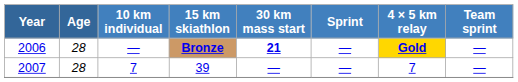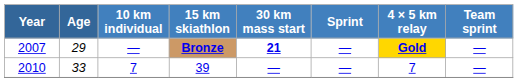 <table class="wikitable" style="font-size:95%; text-align:center; border:grey solid 1px; border-collapse:collapse; background:#ffffff;">
 <tr>
 <th style="background-color:#369; color:white; width:60px;"> Year </th>
 <th style="background-color:#369; color:white; width:40px;"> Age </th>
 <th style="background-color:#4180be; color:white; width:75px;"> 10 km <br> individual </th>
 <th style="background-color:#4180be; color:white; width:75px;"> 15 km <br> skiathlon </th>
 <th style="background-color:#4180be; color:white; width:75px;"> 30 km <br> mass start </th>
 <th style="background-color:#4180be; color:white; width:75px;"> Sprint </th>
 <th style="background-color:#4180be; color:white; width:75px;"> 4 × 5 km <br> relay </th>
 <th style="background-color:#4180be; color:white; width:75px;"> Team <br> sprint </th>
 </tr>
 <tr>
-<td><a href='#'>2006</a></td>
-<td><em>28</em></td>
+<td><a href='#'>2007</a></td>
+<td><em>29</em></td>
 <td><a href='#'>—</a></td>
 <td bgcolor=cc9966><a href='#'><strong>Bronze</strong></a></td>
 <td><strong><a href='#'>21</a></strong></td>
 <td><a href='#'>—</a></td>
 <td bgcolor=gold><a href='#'><strong>Gold</strong></a></td>
 <td><a href='#'>—</a></td>
 </tr>
 <tr>
-<td><a href='#'>2007</a></td>
-<td><em>28</em></td>
+<td><a href='#'>2010</a></td>
+<td><em>33</em></td>
 <td><a href='#'>7</a></td>
 <td><a href='#'>39</a></td>
 <td><a href='#'>—</a></td>
 <td><a href='#'>—</a></td>
 <td><a href='#'>7</a></td>
 <td><a href='#'>—</a></td>
 </tr>
 <tr>
 </tr>
 </table>
